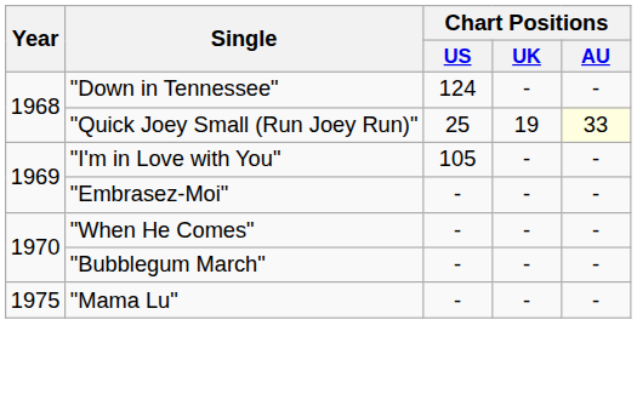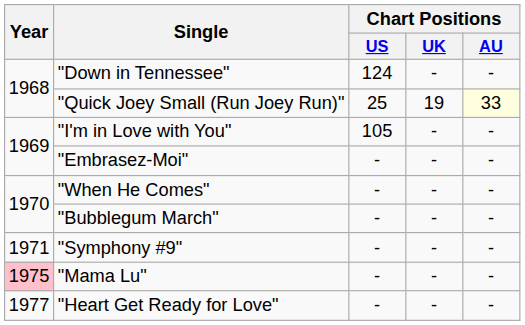 <table class="wikitable">
 <tr>
 <th rowspan="2">Year</th>
 <th rowspan="2">Single</th>
 <th colspan="3">Chart Positions</th>
 </tr>
 <tr>
 <th scope="col" style="width:3em;font-size:90%;"><a href='#'>US</a></th>
 <th scope="col" style="width:3em;font-size:90%;"><a href='#'>UK</a></th>
 <th scope="col" style="width:3em;font-size:90%;"><a href='#'>AU</a></th>
 </tr>
 <tr>
 <td rowspan="2">1968</td>
 <td>"Down in Tennessee"</td>
 <td align="center">124</td>
 <td align="center">-</td>
 <td align="center">-</td>
 </tr>
 <tr>
 <td>"Quick Joey Small (Run Joey Run)"</td>
 <td align="center">25</td>
 <td align="center">19</td>
 <td align="center" style="background: lightyellow;">33</td>
 </tr>
 <tr>
 <td rowspan="2">1969</td>
 <td>"I'm in Love with You"</td>
 <td align="center">105</td>
 <td align="center">-</td>
 <td align="center">-</td>
 </tr>
 <tr>
 <td>"Embrasez-Moi"</td>
 <td align="center">-</td>
 <td align="center">-</td>
 <td align="center">-</td>
 </tr>
 <tr>
 <td rowspan="2">1970</td>
 <td>"When He Comes"</td>
 <td align="center">-</td>
 <td align="center">-</td>
 <td align="center">-</td>
 </tr>
 <tr>
 <td>"Bubblegum March"</td>
 <td align="center">-</td>
 <td align="center">-</td>
 <td align="center">-</td>
 </tr>
 <tr>
-<td rowspan="1">1975</td>
+<td rowspan="1">1971</td>
+<td>"Symphony #9"</td>
+<td align="center">-</td>
+<td align="center">-</td>
+<td align="center">-</td>
+</tr>
+<tr>
+<td rowspan="1" style="background: pink;">1975</td>
 <td>"Mama Lu"</td>
 <td align="center">-</td>
 <td align="center">-</td>
 <td align="center">-</td>
 </tr>
+<tr>
+<td rowspan="1">1977</td>
+<td>"Heart Get Ready for Love"</td>
+<td align="center">-</td>
+<td align="center">-</td>
+<td align="center">-</td>
+</tr>
 </table>
